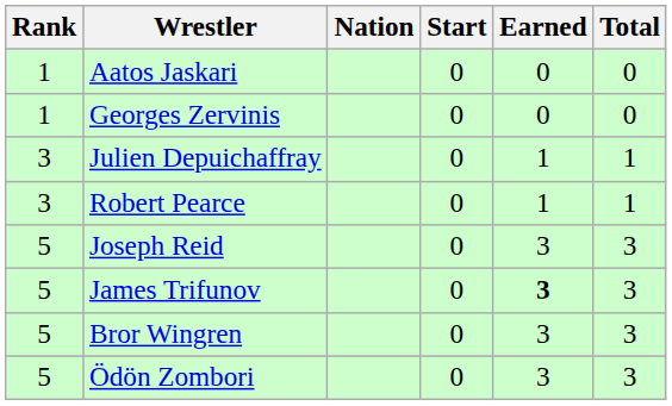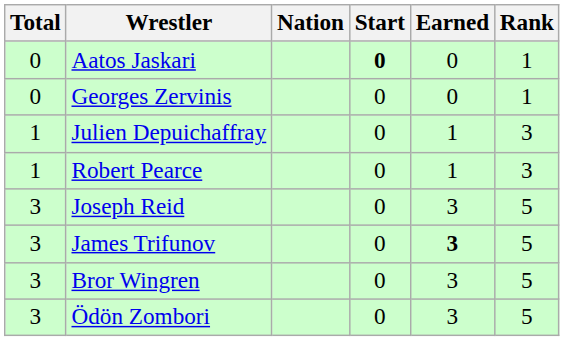 <table class="wikitable sortable" style="text-align:center;">
 <tr>
-<th>Rank</th>
+<th>Total</th>
 <th>Wrestler</th>
 <th>Nation</th>
 <th>Start</th>
 <th>Earned</th>
-<th>Total</th>
+<th>Rank</th>
 </tr>
 <tr style="background:#cfc;">
-<td>1</td>
+<td>0</td>
 <td align=left><a href='#'>Aatos Jaskari</a></td>
 <td align=left></td>
+<td><strong>0</strong></td>
 <td>0</td>
-<td>0</td>
-<td>0</td>
+<td>1</td>
 </tr>
 <tr style="background:#cfc;">
-<td>1</td>
+<td>0</td>
 <td align=left><a href='#'>Georges Zervinis</a></td>
 <td align=left></td>
 <td>0</td>
 <td>0</td>
-<td>0</td>
+<td>1</td>
 </tr>
 <tr style="background:#cfc;">
-<td>3</td>
+<td>1</td>
 <td align=left><a href='#'>Julien Depuichaffray</a></td>
 <td align=left></td>
 <td>0</td>
 <td>1</td>
-<td>1</td>
+<td>3</td>
 </tr>
 <tr style="background:#cfc;">
-<td>3</td>
+<td>1</td>
 <td align=left><a href='#'>Robert Pearce</a></td>
 <td align=left></td>
 <td>0</td>
 <td>1</td>
-<td>1</td>
+<td>3</td>
 </tr>
 <tr style="background:#cfc;">
-<td>5</td>
+<td>3</td>
 <td align=left><a href='#'>Joseph Reid</a></td>
 <td align=left></td>
 <td>0</td>
 <td>3</td>
-<td>3</td>
+<td>5</td>
 </tr>
 <tr style="background:#cfc;">
-<td>5</td>
+<td>3</td>
 <td align=left><a href='#'>James Trifunov</a></td>
 <td align=left></td>
 <td>0</td>
 <td><strong>3</strong></td>
-<td>3</td>
+<td>5</td>
 </tr>
 <tr style="background:#cfc;">
-<td>5</td>
+<td>3</td>
 <td align=left><a href='#'>Bror Wingren</a></td>
 <td align=left></td>
 <td>0</td>
 <td>3</td>
-<td>3</td>
+<td>5</td>
 </tr>
 <tr style="background:#cfc;">
-<td>5</td>
+<td>3</td>
 <td align=left><a href='#'>Ödön Zombori</a></td>
 <td align=left></td>
 <td>0</td>
 <td>3</td>
-<td>3</td>
+<td>5</td>
 </tr>
 </table>
